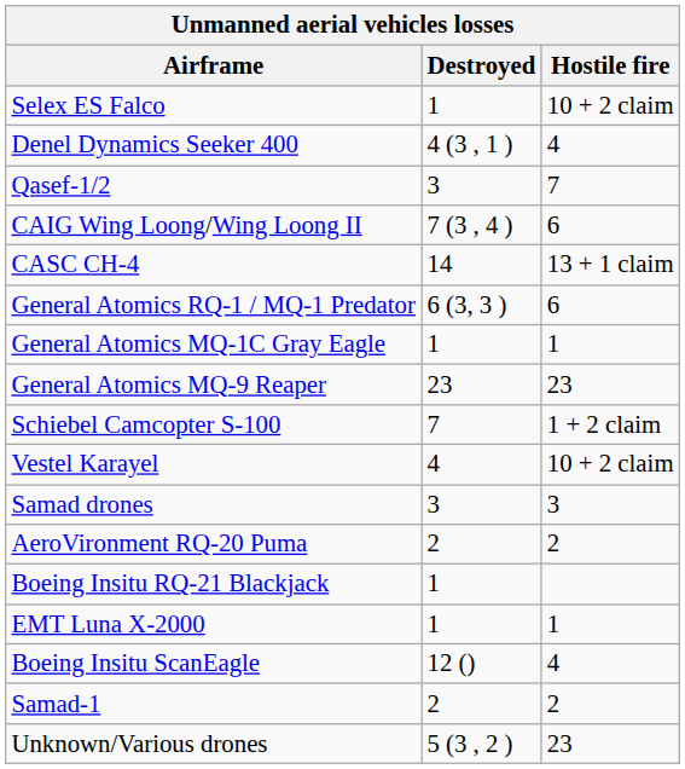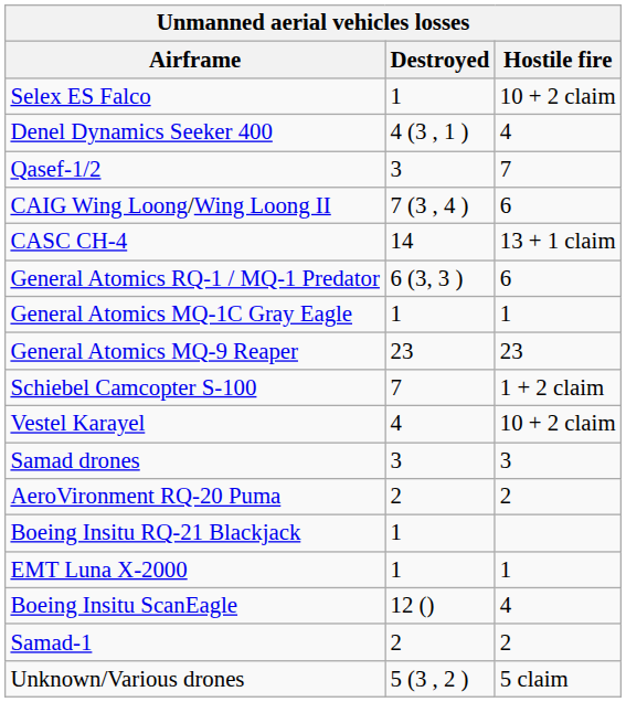 <table class="wikitable sortable">
 <tr>
 <th colspan="3">Unmanned aerial vehicles losses</th>
 </tr>
 <tr>
 <th>Airframe</th>
 <th data-sort-type="number">Destroyed</th>
 <th data-sort-type="number">Hostile fire</th>
 </tr>
 <tr>
 <td><a href='#'>Selex ES Falco</a></td>
 <td>1 </td>
 <td>10 + 2 claim</td>
 </tr>
 <tr>
 <td><a href='#'>Denel Dynamics Seeker 400</a></td>
 <td>4 (3 , 1 )</td>
 <td>4</td>
 </tr>
 <tr>
 <td><a href='#'>Qasef-1/2</a></td>
 <td>3 </td>
 <td>7</td>
 </tr>
 <tr>
 <td><a href='#'>CAIG Wing Loong</a>/<a href='#'>Wing Loong II</a></td>
 <td>7 (3 , 4 )</td>
 <td>6</td>
 </tr>
 <tr>
 <td><a href='#'>CASC CH-4</a></td>
 <td>14 </td>
 <td>13 + 1 claim</td>
 </tr>
 <tr>
 <td><a href='#'>General Atomics RQ-1 / MQ-1 Predator</a></td>
 <td>6 (3, 3 )</td>
 <td>6</td>
 </tr>
 <tr>
 <td><a href='#'>General Atomics MQ-1C Gray Eagle</a></td>
 <td>1 </td>
 <td>1</td>
 </tr>
 <tr>
 <td><a href='#'>General Atomics MQ-9 Reaper</a></td>
 <td>23 </td>
 <td>23</td>
 </tr>
 <tr>
 <td><a href='#'>Schiebel Camcopter S-100</a></td>
 <td>7 </td>
 <td>1 + 2 claim</td>
 </tr>
 <tr>
 <td><a href='#'>Vestel Karayel</a></td>
 <td>4 </td>
 <td>10 + 2 claim</td>
 </tr>
 <tr>
 <td><a href='#'>Samad drones</a></td>
 <td>3 </td>
 <td>3</td>
 </tr>
 <tr>
 <td><a href='#'>AeroVironment RQ-20 Puma</a></td>
 <td>2 </td>
 <td>2</td>
 </tr>
 <tr>
 <td><a href='#'>Boeing Insitu RQ-21 Blackjack</a></td>
 <td>1 </td>
 <td></td>
 </tr>
 <tr>
 <td><a href='#'>EMT Luna X-2000</a></td>
 <td>1 </td>
 <td>1</td>
 </tr>
 <tr>
 <td><a href='#'>Boeing Insitu ScanEagle</a></td>
 <td>12 ()</td>
 <td>4</td>
 </tr>
 <tr>
 <td><a href='#'>Samad-1</a></td>
 <td>2 </td>
 <td>2</td>
 </tr>
 <tr>
 <td>Unknown/Various drones</td>
 <td>5 (3 , 2 )</td>
-<td>23</td>
+<td>5 claim</td>
 </tr>
 </table>
